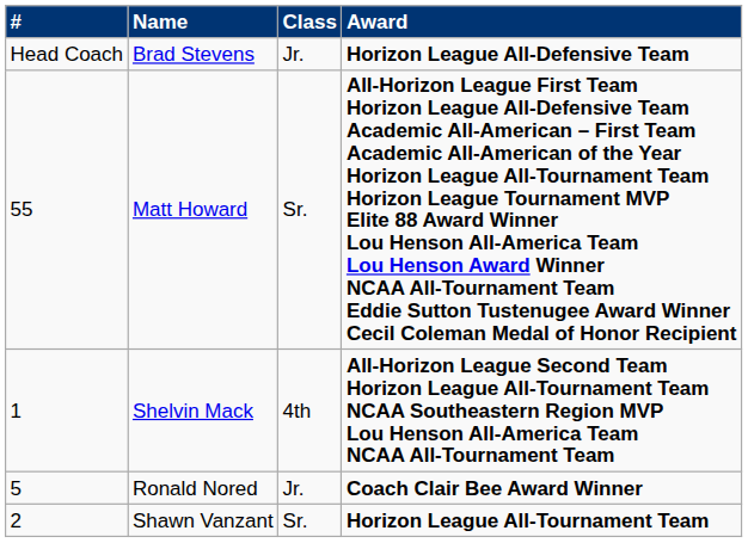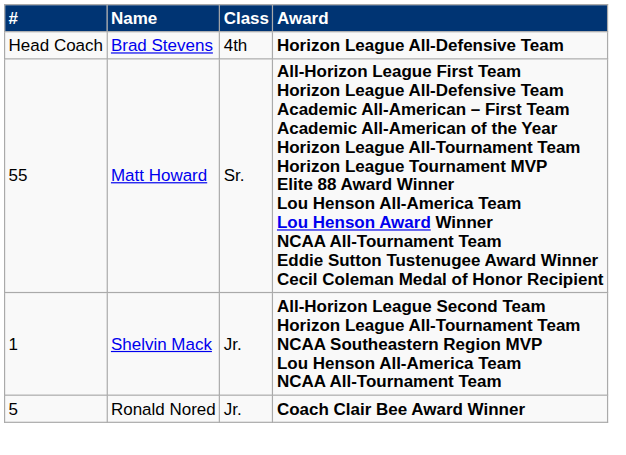 <table class="wikitable" style="font-size: 90%">
 <tr style="background: #003473; color: #FFFFFF">
 <td><strong>#</strong></td>
 <td><strong>Name</strong></td>
 <td><strong>Class</strong></td>
 <td><strong>Award</strong></td>
 </tr>
 <tr>
 <td>Head Coach</td>
 <td><a href='#'>Brad Stevens</a></td>
-<td>Jr.</td>
+<td>4th</td>
 <td><strong>Horizon League All-Defensive Team</strong></td>
 </tr>
 <tr>
 <td>55</td>
 <td><a href='#'>Matt Howard</a></td>
 <td>Sr.</td>
 <td><strong>All-Horizon League First Team</strong><br><strong>Horizon League All-Defensive Team</strong><br><strong>Academic All-American – First Team</strong><br><strong>Academic All-American of the Year</strong><br><strong>Horizon League All-Tournament Team</strong><br><strong>Horizon League Tournament MVP</strong><br><strong>Elite 88 Award Winner</strong><br><strong>Lou Henson All-America Team</strong><br><strong><a href='#'>Lou Henson Award</a> Winner</strong><br><strong>NCAA All-Tournament Team</strong><br><strong>Eddie Sutton Tustenugee Award Winner</strong> <br><strong>Cecil Coleman Medal of Honor Recipient</strong></td>
 </tr>
 <tr>
 <td>1</td>
 <td><a href='#'>Shelvin Mack</a></td>
-<td>4th</td>
+<td>Jr.</td>
 <td><strong>All-Horizon League Second Team</strong><br><strong>Horizon League All-Tournament Team</strong><br><strong>NCAA Southeastern Region MVP</strong><br><strong>Lou Henson All-America Team</strong><br><strong>NCAA All-Tournament Team</strong></td>
 </tr>
 <tr>
 <td>5</td>
 <td>Ronald Nored</td>
 <td>Jr.</td>
 <td><strong>Coach Clair Bee Award Winner</strong></td>
 </tr>
-<tr>
-<td>2</td>
-<td>Shawn Vanzant</td>
-<td>Sr.</td>
-<td><strong>Horizon League All-Tournament Team</strong></td>
-</tr>
 </table>
